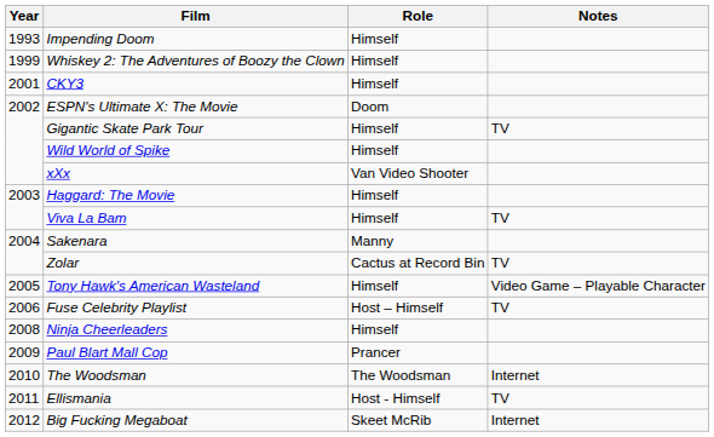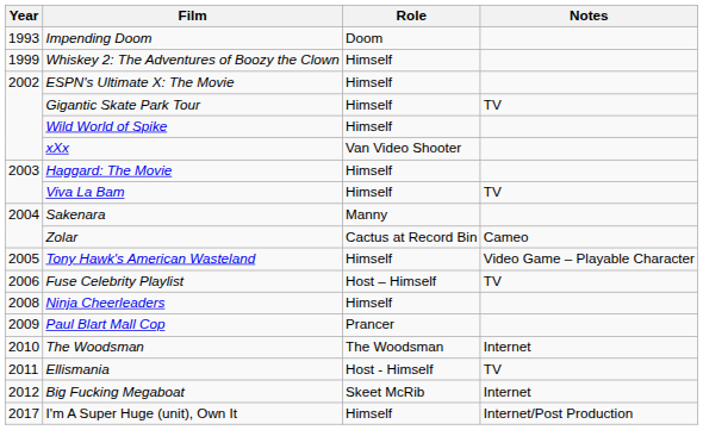 <table class="wikitable">
 <tr>
 <th>Year</th>
 <th>Film</th>
 <th>Role</th>
 <th>Notes</th>
 </tr>
 <tr>
 <td>1993</td>
 <td><em>Impending Doom</em></td>
-<td>Himself</td>
+<td>Doom</td>
 <td></td>
 </tr>
 <tr>
 <td>1999</td>
 <td><em>Whiskey 2: The Adventures of Boozy the Clown</em></td>
 <td>Himself</td>
 <td></td>
 </tr>
 <tr>
-<td>2001</td>
-<td><em><a href='#'>CKY3</a></em></td>
-<td>Himself</td>
-<td></td>
-</tr>
-<tr>
 <td rowspan="4" style="vertical-align: top;">2002</td>
 <td><em>ESPN's Ultimate X: The Movie</em></td>
-<td>Doom</td>
+<td>Himself</td>
 <td></td>
 </tr>
 <tr>
 <td><em>Gigantic Skate Park Tour</em></td>
 <td>Himself</td>
 <td>TV</td>
 </tr>
 <tr>
 <td><em><a href='#'>Wild World of Spike</a></em></td>
 <td>Himself</td>
 <td></td>
 </tr>
 <tr>
 <td><em><a href='#'>xXx</a></em></td>
 <td>Van Video Shooter</td>
 <td></td>
 </tr>
 <tr>
 <td rowspan="2" style="vertical-align: top;">2003</td>
 <td><em><a href='#'>Haggard: The Movie</a></em></td>
 <td>Himself</td>
 <td></td>
 </tr>
 <tr>
 <td><em><a href='#'>Viva La Bam</a></em></td>
 <td>Himself</td>
 <td>TV</td>
 </tr>
 <tr>
 <td rowspan="2" style="vertical-align: top;">2004</td>
 <td><em>Sakenara</em></td>
 <td>Manny</td>
 <td></td>
 </tr>
 <tr>
 <td><em>Zolar</em></td>
 <td>Cactus at Record Bin</td>
-<td>TV</td>
+<td>Cameo</td>
 </tr>
 <tr>
 <td>2005</td>
 <td><em><a href='#'>Tony Hawk's American Wasteland</a></em></td>
 <td>Himself</td>
 <td>Video Game – Playable Character</td>
 </tr>
 <tr>
 <td>2006</td>
 <td><em>Fuse Celebrity Playlist</em></td>
 <td>Host – Himself</td>
 <td>TV</td>
 </tr>
 <tr>
 <td>2008</td>
 <td><em><a href='#'>Ninja Cheerleaders</a></em></td>
 <td>Himself</td>
 <td></td>
 </tr>
 <tr>
 <td>2009</td>
 <td><em><a href='#'>Paul Blart Mall Cop</a></em></td>
 <td>Prancer</td>
 <td></td>
 </tr>
 <tr>
 <td>2010</td>
 <td><em>The Woodsman</em></td>
 <td>The Woodsman</td>
 <td>Internet</td>
 </tr>
 <tr>
 <td>2011</td>
 <td><em>Ellismania</em></td>
 <td>Host - Himself</td>
 <td>TV</td>
 </tr>
 <tr>
 <td>2012</td>
 <td><em>Big Fucking Megaboat</em></td>
 <td>Skeet McRib</td>
 <td>Internet</td>
 </tr>
+<tr>
+<td>2017</td>
+<td>I'm A Super Huge (unit), Own It</td>
+<td>Himself</td>
+<td>Internet/Post Production</td>
+</tr>
 </table>
